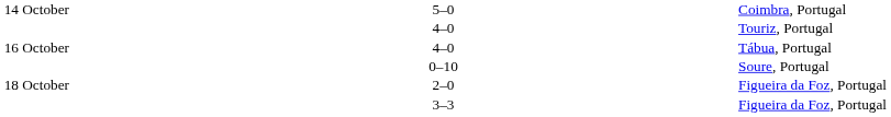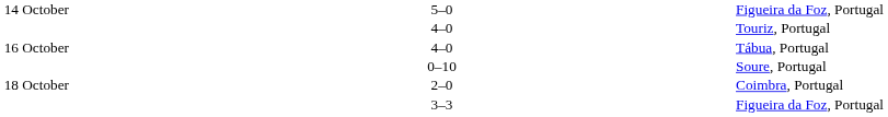 <table cellspacing=1 width=85%>
 <tr>
 <th width=15%></th>
 <th width=25%></th>
 <th width=10%></th>
 <th width=25%></th>
 <th width=25%></th>
 </tr>
 <tr>
 <td>14 October</td>
 <td align=right></td>
 <td align=center>5–0</td>
 <td></td>
-<td><a href='#'>Coimbra</a>, Portugal</td>
+<td><a href='#'>Figueira da Foz</a>, Portugal</td>
 </tr>
 <tr>
 <td></td>
 <td align=right></td>
 <td align=center>4–0</td>
 <td></td>
 <td><a href='#'>Touriz</a>, Portugal</td>
 </tr>
 <tr>
 <td>16 October</td>
 <td align=right></td>
 <td align=center>4–0</td>
 <td></td>
 <td><a href='#'>Tábua</a>, Portugal</td>
 </tr>
 <tr>
 <td></td>
 <td align=right></td>
 <td align=center>0–10</td>
 <td></td>
 <td><a href='#'>Soure</a>, Portugal</td>
 </tr>
 <tr>
 <td>18 October</td>
 <td align=right></td>
 <td align=center>2–0</td>
 <td></td>
-<td><a href='#'>Figueira da Foz</a>, Portugal</td>
+<td><a href='#'>Coimbra</a>, Portugal</td>
 </tr>
 <tr>
 <td></td>
 <td align=right></td>
 <td align=center>3–3</td>
 <td></td>
 <td><a href='#'>Figueira da Foz</a>, Portugal</td>
 </tr>
 </table>
